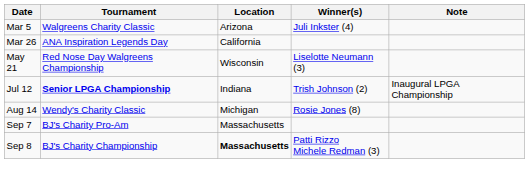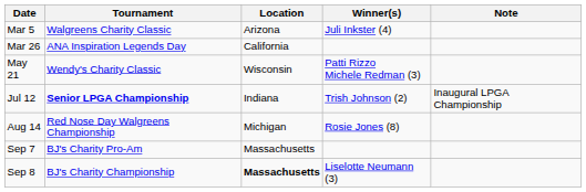 <table class="wikitable">
 <tr>
 <th>Date</th>
 <th>Tournament</th>
 <th>Location</th>
 <th>Winner(s)</th>
 <th>Note</th>
 </tr>
 <tr>
 <td>Mar 5</td>
 <td><a href='#'>Walgreens Charity Classic</a></td>
 <td>Arizona</td>
 <td> <a href='#'>Juli Inkster</a> (4)</td>
 <td></td>
 </tr>
 <tr>
 <td>Mar 26</td>
 <td><a href='#'>ANA Inspiration Legends Day</a></td>
 <td>California</td>
 <td></td>
 <td></td>
 </tr>
 <tr>
 <td>May 21</td>
-<td><a href='#'>Red Nose Day Walgreens Championship</a></td>
+<td><a href='#'>Wendy's Charity Classic</a></td>
 <td>Wisconsin</td>
-<td> <a href='#'>Liselotte Neumann</a> (3)</td>
+<td> <a href='#'>Patti Rizzo</a><br> <a href='#'>Michele Redman</a> (3)</td>
 <td></td>
 </tr>
 <tr>
 <td>Jul 12</td>
 <td><strong><a href='#'>Senior LPGA Championship</a></strong></td>
 <td>Indiana</td>
 <td> <a href='#'>Trish Johnson</a> (2)</td>
 <td>Inaugural LPGA Championship</td>
 </tr>
 <tr>
 <td>Aug 14</td>
-<td><a href='#'>Wendy's Charity Classic</a></td>
+<td><a href='#'>Red Nose Day Walgreens Championship</a></td>
 <td>Michigan</td>
 <td> <a href='#'>Rosie Jones</a> (8)</td>
 <td></td>
 </tr>
 <tr>
 <td>Sep 7</td>
 <td><a href='#'>BJ's Charity Pro-Am</a></td>
 <td>Massachusetts</td>
 <td></td>
 <td></td>
 </tr>
 <tr>
 <td>Sep 8</td>
 <td><a href='#'>BJ's Charity Championship</a></td>
 <td><strong>Massachusetts</strong></td>
-<td> <a href='#'>Patti Rizzo</a><br> <a href='#'>Michele Redman</a> (3)</td>
+<td> <a href='#'>Liselotte Neumann</a> (3)</td>
 <td></td>
 </tr>
 </table>
